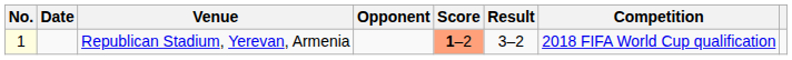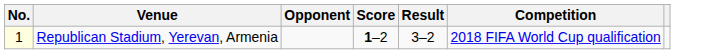 <table class="wikitable sortable">
 <tr>
 <th scope=col>No.</th>
-<th scope=col>Date</th>
 <th scope=col>Venue</th>
 <th scope=col>Opponent</th>
 <th scope=col>Score</th>
 <th scope=col>Result</th>
 <th scope=col>Competition</th>
 <th scope=col class="unsortable"></th>
 </tr>
 <tr>
 <td align="center" style="background: lightyellow;">1</td>
-<td></td>
 <td><a href='#'>Republican Stadium</a>, <a href='#'>Yerevan</a>, Armenia</td>
 <td></td>
-<td align="center" style="background: lightsalmon;"><strong>1</strong>–2</td>
+<td align="center"><strong>1</strong>–2</td>
 <td align="center">3–2</td>
 <td><a href='#'>2018 FIFA World Cup qualification</a></td>
 <td></td>
 </tr>
 </table>
